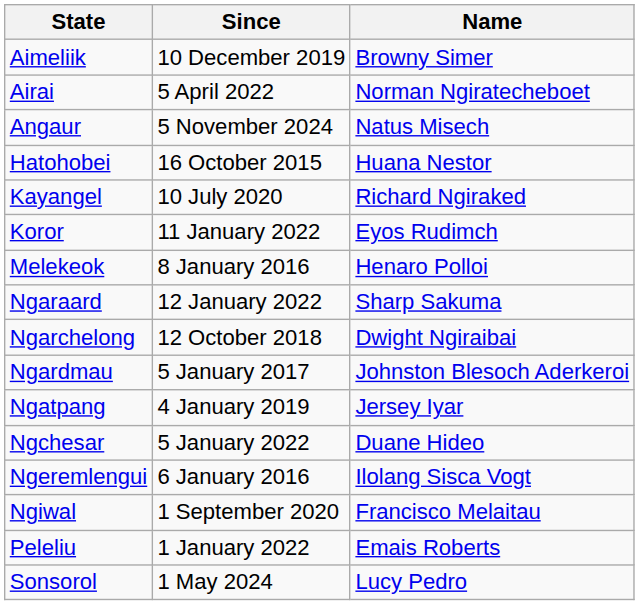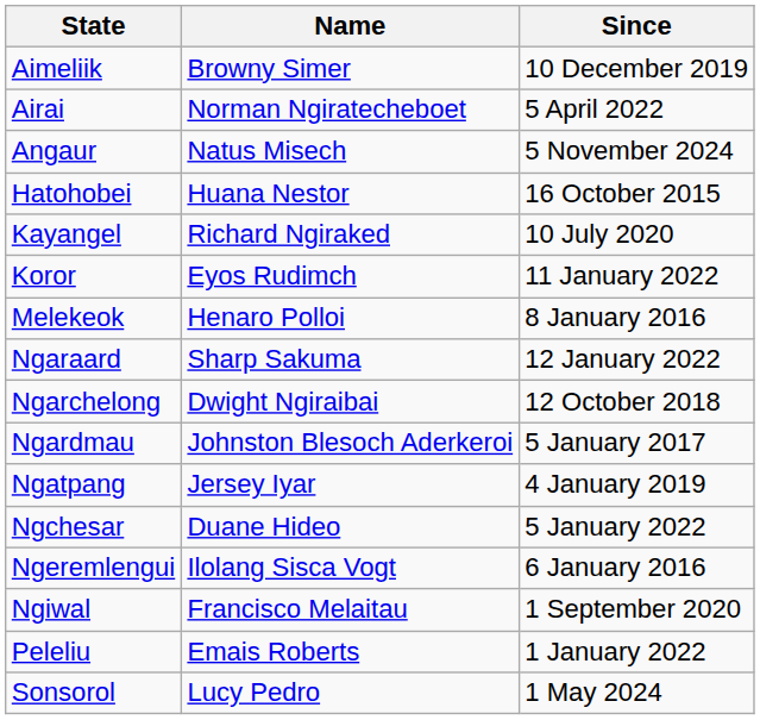 <table class="wikitable">
 <tr>
 <th>State</th>
+<th>Name</th>
 <th>Since</th>
-<th>Name</th>
 </tr>
 <tr>
 <td><a href='#'>Aimeliik</a></td>
+<td><a href='#'>Browny Simer</a></td>
 <td>10 December 2019</td>
-<td><a href='#'>Browny Simer</a></td>
 </tr>
 <tr>
 <td><a href='#'>Airai</a></td>
+<td><a href='#'>Norman Ngiratecheboet</a></td>
 <td>5 April 2022</td>
-<td><a href='#'>Norman Ngiratecheboet</a></td>
 </tr>
 <tr>
 <td><a href='#'>Angaur</a></td>
+<td><a href='#'>Natus Misech</a></td>
 <td>5 November 2024</td>
-<td><a href='#'>Natus Misech</a></td>
 </tr>
 <tr>
 <td><a href='#'>Hatohobei</a></td>
+<td><a href='#'>Huana Nestor</a></td>
 <td>16 October 2015</td>
-<td><a href='#'>Huana Nestor</a></td>
 </tr>
 <tr>
 <td><a href='#'>Kayangel</a></td>
+<td><a href='#'>Richard Ngiraked</a></td>
 <td>10 July 2020</td>
-<td><a href='#'>Richard Ngiraked</a></td>
 </tr>
 <tr>
 <td><a href='#'>Koror</a> <br> </td>
+<td><a href='#'>Eyos Rudimch</a></td>
 <td>11 January 2022</td>
-<td><a href='#'>Eyos Rudimch</a></td>
 </tr>
 <tr>
 <td><a href='#'>Melekeok</a></td>
+<td><a href='#'>Henaro Polloi</a></td>
 <td>8 January 2016</td>
-<td><a href='#'>Henaro Polloi</a></td>
 </tr>
 <tr>
 <td><a href='#'>Ngaraard</a></td>
+<td><a href='#'>Sharp Sakuma</a></td>
 <td>12 January 2022</td>
-<td><a href='#'>Sharp Sakuma</a></td>
 </tr>
 <tr>
 <td><a href='#'>Ngarchelong</a></td>
+<td><a href='#'>Dwight Ngiraibai</a></td>
 <td>12 October 2018</td>
-<td><a href='#'>Dwight Ngiraibai</a></td>
 </tr>
 <tr>
 <td><a href='#'>Ngardmau</a></td>
+<td><a href='#'>Johnston Blesoch Aderkeroi</a></td>
 <td>5 January 2017</td>
-<td><a href='#'>Johnston Blesoch Aderkeroi</a></td>
 </tr>
 <tr>
 <td><a href='#'>Ngatpang</a></td>
+<td><a href='#'>Jersey Iyar</a></td>
 <td>4 January 2019</td>
-<td><a href='#'>Jersey Iyar</a></td>
 </tr>
 <tr>
 <td><a href='#'>Ngchesar</a></td>
+<td><a href='#'>Duane Hideo</a></td>
 <td>5 January 2022</td>
-<td><a href='#'>Duane Hideo</a></td>
 </tr>
 <tr>
 <td><a href='#'>Ngeremlengui</a></td>
+<td><a href='#'>Ilolang Sisca Vogt</a></td>
 <td>6 January 2016</td>
-<td><a href='#'>Ilolang Sisca Vogt</a></td>
 </tr>
 <tr>
 <td><a href='#'>Ngiwal</a></td>
+<td><a href='#'>Francisco Melaitau</a></td>
 <td>1 September 2020</td>
-<td><a href='#'>Francisco Melaitau</a></td>
 </tr>
 <tr>
 <td><a href='#'>Peleliu</a> <br> </td>
+<td><a href='#'>Emais Roberts</a></td>
 <td>1 January 2022</td>
-<td><a href='#'>Emais Roberts</a></td>
 </tr>
 <tr>
 <td><a href='#'>Sonsorol</a></td>
+<td><a href='#'>Lucy Pedro</a></td>
 <td>1 May 2024</td>
-<td><a href='#'>Lucy Pedro</a></td>
 </tr>
 </table>
